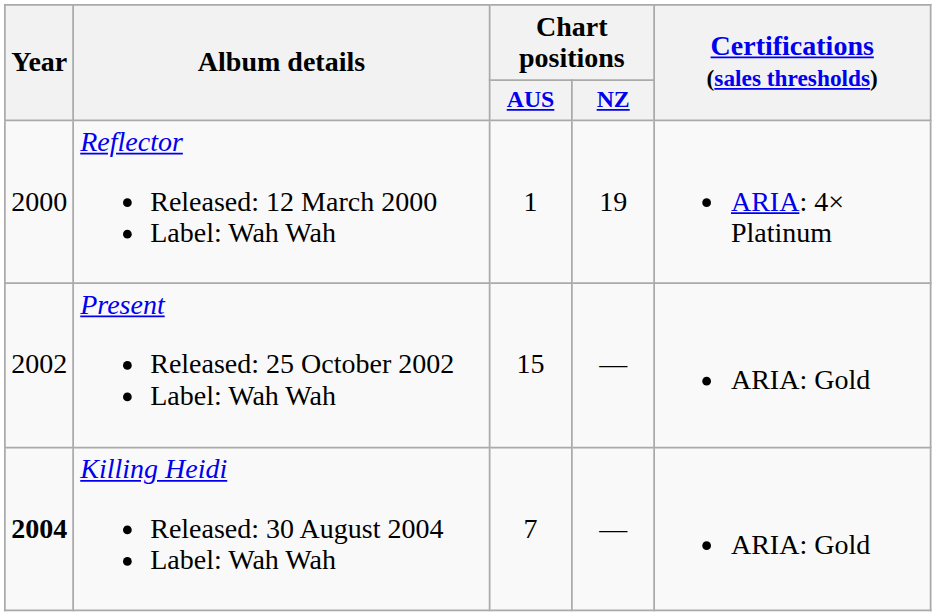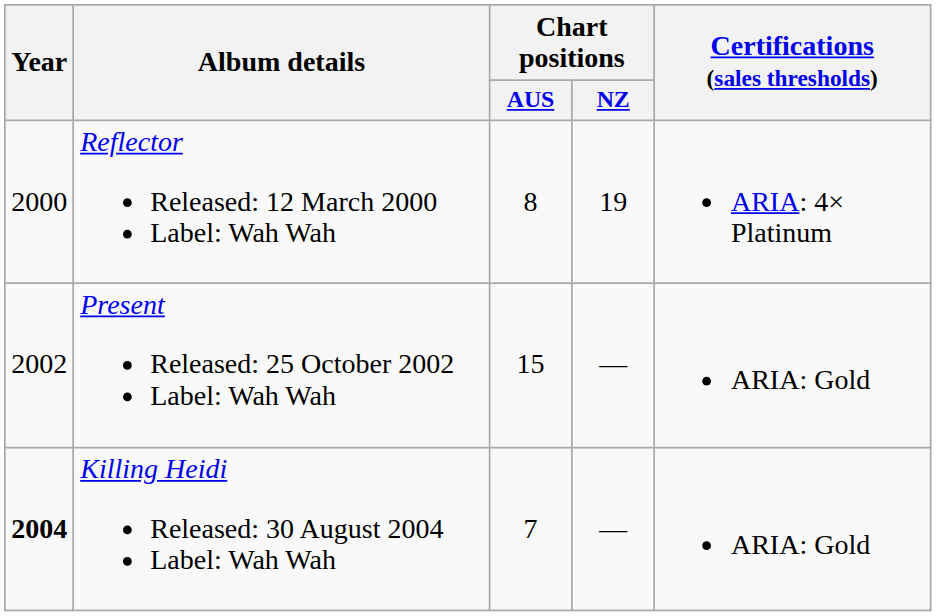 <table class="wikitable">
 <tr>
 <th rowspan="2">Year</th>
 <th rowspan="2" width="230">Album details</th>
 <th colspan="2">Chart positions</th>
 <th rowspan="2" width="150"><a href='#'>Certifications</a><br><small>(<a href='#'>sales thresholds</a>)</small></th>
 </tr>
 <tr>
 <th style="width:3em;font-size:85%"><a href='#'>AUS</a><br></th>
 <th style="width:3em;font-size:85%"><a href='#'>NZ</a><br></th>
 </tr>
 <tr>
 <td>2000</td>
 <td><em><a href='#'>Reflector</a></em><br><ul><li>Released: 12 March 2000</li><li>Label: Wah Wah</li></ul></td>
-<td align="center">1</td>
+<td align="center">8</td>
 <td align="center">19</td>
 <td><br><ul><li><a href='#'>ARIA</a>: 4× Platinum</li></ul></td>
 </tr>
 <tr>
 <td>2002</td>
 <td><em><a href='#'>Present</a></em><br><ul><li>Released: 25 October 2002</li><li>Label: Wah Wah</li></ul></td>
 <td align="center">15</td>
 <td align="center">—</td>
 <td><br><ul><li>ARIA: Gold</li></ul></td>
 </tr>
 <tr>
 <td><strong>2004</strong></td>
 <td><em><a href='#'>Killing Heidi</a></em><br><ul><li>Released: 30 August 2004</li><li>Label: Wah Wah</li></ul></td>
 <td align="center">7</td>
 <td align="center">—</td>
 <td><br><ul><li>ARIA: Gold</li></ul></td>
 </tr>
 </table>
